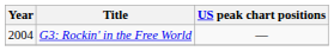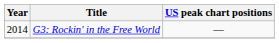 <table class="wikitable">
 <tr>
 <th>Year</th>
 <th>Title</th>
 <th><a href='#'>US</a> peak chart positions</th>
 </tr>
 <tr>
-<td>2004</td>
+<td>2014</td>
 <td><em><a href='#'>G3: Rockin' in the Free World</a></em></td>
 <td style="text-align:center;">—</td>
 </tr>
 <tr>
 </tr>
 </table>
